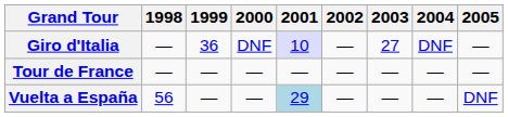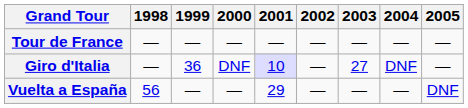 <table class="wikitable plainrowheaders">
 <tr>
 <th scope="col"><a href='#'>Grand Tour</a></th>
 <th scope="col">1998</th>
 <th scope="col">1999</th>
 <th scope="col">2000</th>
 <th scope="col">2001</th>
 <th scope="col">2002</th>
 <th scope="col">2003</th>
 <th scope="col">2004</th>
 <th scope="col">2005</th>
 </tr>
 <tr style="text-align:center;">
+<th scope="row"> <a href='#'>Tour de France</a></th>
+<td>—</td>
+<td>—</td>
+<td>—</td>
+<td>—</td>
+<td>—</td>
+<td>—</td>
+<td>—</td>
+<td>—</td>
+</tr>
+<tr style="text-align:center;">
 <th scope="row"> <a href='#'>Giro d'Italia</a></th>
 <td>—</td>
 <td style="text-align:center;"><a href='#'>36</a></td>
 <td style="text-align:center;"><a href='#'>DNF</a></td>
 <td style="background:#ddddff;"><a href='#'>10</a></td>
 <td>—</td>
 <td style="text-align:center;"><a href='#'>27</a></td>
 <td style="text-align:center;"><a href='#'>DNF</a></td>
 <td>—</td>
 </tr>
 <tr style="text-align:center;">
-<th scope="row"> <a href='#'>Tour de France</a></th>
-<td>—</td>
-<td>—</td>
-<td>—</td>
-<td>—</td>
-<td>—</td>
-<td>—</td>
-<td>—</td>
-<td>—</td>
-</tr>
-<tr style="text-align:center;">
 <th scope="row"> <a href='#'>Vuelta a España</a></th>
 <td><a href='#'>56</a></td>
 <td>—</td>
 <td>—</td>
-<td style="background: lightblue;"><a href='#'>29</a></td>
+<td><a href='#'>29</a></td>
 <td>—</td>
 <td>—</td>
 <td>—</td>
 <td><a href='#'>DNF</a></td>
 </tr>
 </table>
